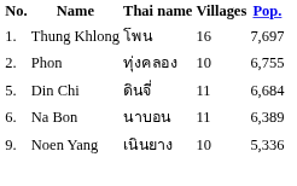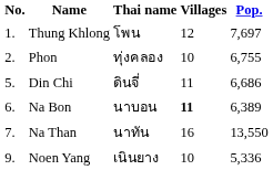 <table>
 <tr>
 <th>No.</th>
 <th>Name</th>
 <th>Thai name</th>
 <th>Villages</th>
 <th><a href='#'>Pop.</a></th>
 </tr>
 <tr>
 <td>1.</td>
 <td>Thung Khlong</td>
 <td>โพน</td>
-<td>16</td>
+<td>12</td>
 <td>7,697</td>
 <td></td>
 </tr>
 <tr>
 <td>2.</td>
 <td>Phon</td>
 <td>ทุ่งคลอง</td>
 <td>10</td>
 <td>6,755</td>
 <td></td>
 </tr>
 <tr>
 <td>5.</td>
 <td>Din Chi</td>
 <td>ดินจี่</td>
 <td>11</td>
-<td>6,684</td>
+<td>6,686</td>
 <td></td>
 </tr>
 <tr>
 <td>6.</td>
 <td>Na Bon</td>
 <td>นาบอน</td>
-<td>11</td>
+<td><strong>11</strong></td>
 <td>6,389</td>
+<td></td>
+</tr>
+<tr>
+<td>7.</td>
+<td>Na Than</td>
+<td>นาทัน</td>
+<td>16</td>
+<td>13,550</td>
 <td></td>
 </tr>
 <tr>
 <td>9.</td>
 <td>Noen Yang</td>
 <td>เนินยาง</td>
 <td>10</td>
 <td>5,336</td>
 <td></td>
 </tr>
 </table>
